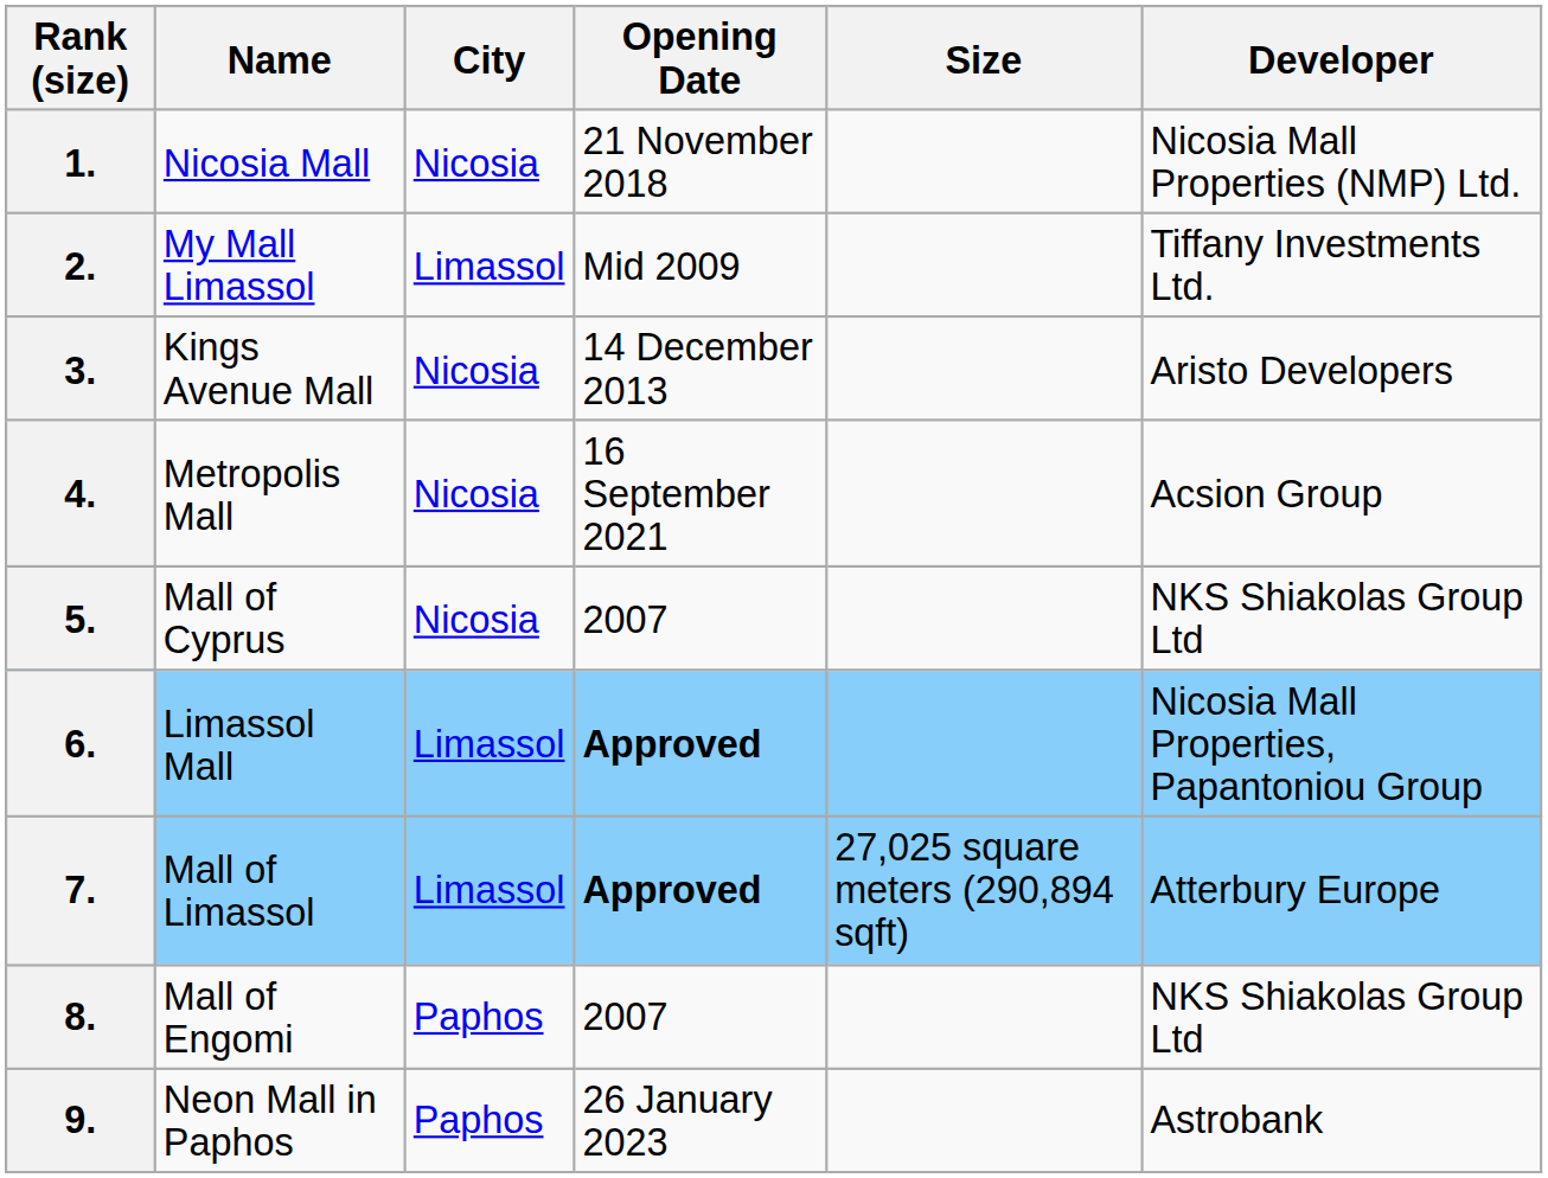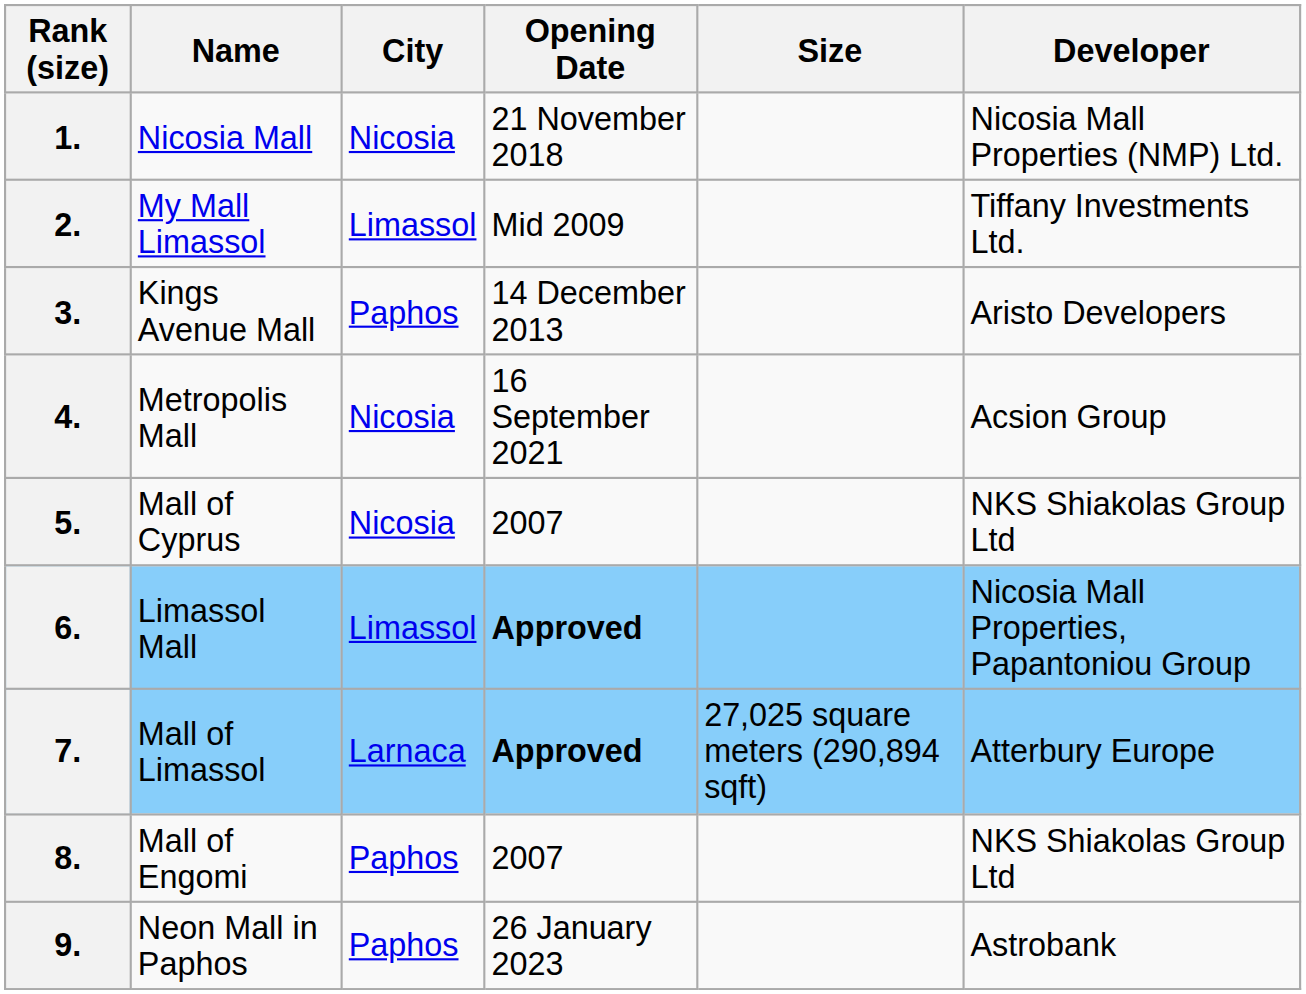 <table class="wikitable sortable plainrowheaders" style="font-size:95%;">
 <tr>
 <th>Rank (size)</th>
 <th><strong>Name</strong></th>
 <th><strong>City</strong></th>
 <th><strong>Opening Date</strong></th>
 <th><strong>Size</strong></th>
 <th><strong>Developer</strong></th>
 </tr>
 <tr>
 <th>1.</th>
 <td scope="row"><a href='#'>Nicosia Mall</a></td>
 <td><a href='#'>Nicosia</a></td>
 <td>21 November 2018</td>
 <td></td>
 <td>Nicosia Mall Properties (NMP) Ltd.</td>
 </tr>
 <tr>
 <th>2.</th>
 <td scope="row"><a href='#'>My Mall Limassol</a></td>
 <td><a href='#'>Limassol</a></td>
 <td>Mid 2009</td>
 <td></td>
 <td>Tiffany Investments Ltd.</td>
 </tr>
 <tr>
 <th>3.</th>
 <td scope="row">Kings Avenue Mall</td>
-<td><a href='#'>Nicosia</a></td>
+<td><a href='#'>Paphos</a></td>
 <td>14 December 2013</td>
 <td></td>
 <td>Aristo Developers</td>
 </tr>
 <tr>
 <th>4.</th>
 <td scope="row">Metropolis Mall</td>
 <td><a href='#'>Nicosia</a></td>
 <td>16 September 2021</td>
 <td></td>
 <td>Acsion Group</td>
 </tr>
 <tr>
 <th>5.</th>
 <td scope="row">Mall of Cyprus</td>
 <td><a href='#'>Nicosia</a></td>
 <td>2007</td>
 <td></td>
 <td>NKS Shiakolas Group Ltd</td>
 </tr>
 <tr style="background : #87CEFA;">
 <th>6.</th>
 <td>Limassol Mall</td>
 <td><a href='#'>Limassol</a></td>
 <td><strong>Approved</strong></td>
 <td></td>
 <td>Nicosia Mall Properties, Papantoniou Group</td>
 </tr>
 <tr style="background :#87CEFA;">
 <th>7.</th>
 <td>Mall of Limassol</td>
-<td><a href='#'>Limassol</a></td>
+<td><a href='#'>Larnaca</a></td>
 <td><strong>Approved</strong></td>
 <td>27,025 square meters (290,894 sqft)</td>
 <td>Atterbury Europe</td>
 </tr>
 <tr>
 <th>8.</th>
 <td scope="row">Mall of Engomi</td>
 <td><a href='#'>Paphos</a></td>
 <td>2007</td>
 <td></td>
 <td>NKS Shiakolas Group Ltd</td>
 </tr>
 <tr>
 <th>9.</th>
 <td>Neon Mall in Paphos</td>
 <td><a href='#'>Paphos</a></td>
 <td>26 January 2023</td>
 <td></td>
 <td>Astrobank</td>
 </tr>
 </table>
